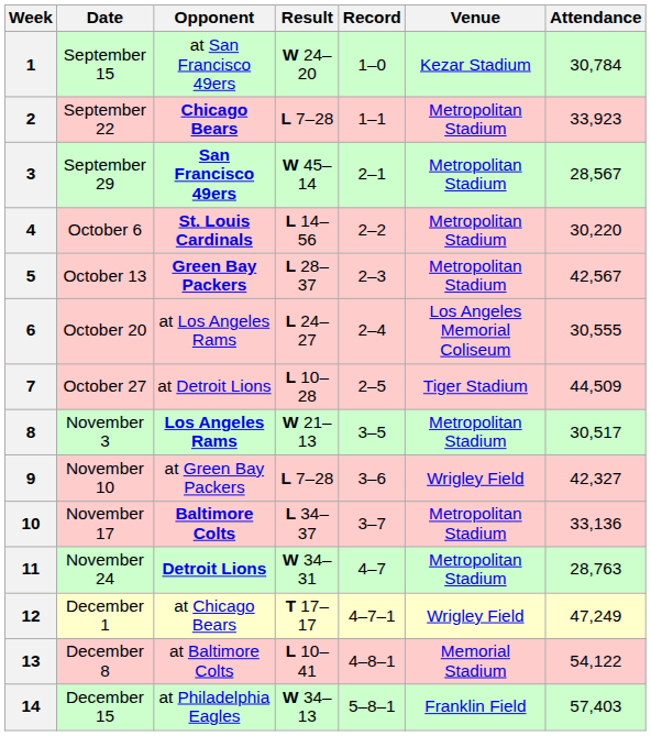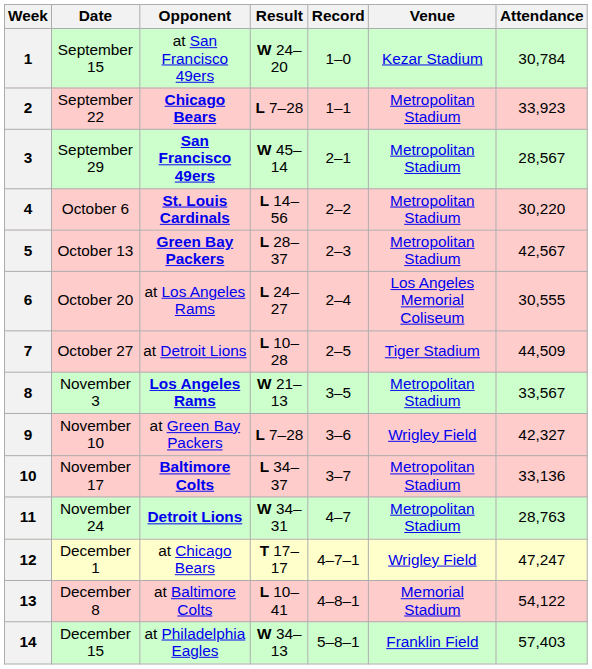 <table class="wikitable" style="text-align:center">
 <tr>
 <th>Week</th>
 <th>Date</th>
 <th>Opponent</th>
 <th>Result</th>
 <th>Record</th>
 <th>Venue</th>
 <th>Attendance</th>
 </tr>
 <tr style="background:#cfc">
 <th>1</th>
 <td>September 15</td>
 <td>at <a href='#'>San Francisco 49ers</a></td>
 <td><strong>W</strong> 24–20</td>
 <td>1–0</td>
 <td><a href='#'>Kezar Stadium</a></td>
 <td>30,784</td>
 </tr>
 <tr style="background:#fcc">
 <th>2</th>
 <td>September 22</td>
 <td><strong><a href='#'>Chicago Bears</a></strong></td>
 <td><strong>L</strong> 7–28</td>
 <td>1–1</td>
 <td><a href='#'>Metropolitan Stadium</a></td>
 <td>33,923</td>
 </tr>
 <tr style="background:#cfc">
 <th>3</th>
 <td>September 29</td>
 <td><strong><a href='#'>San Francisco 49ers</a></strong></td>
 <td><strong>W</strong> 45–14</td>
 <td>2–1</td>
 <td><a href='#'>Metropolitan Stadium</a></td>
 <td>28,567</td>
 </tr>
 <tr style="background:#fcc">
 <th>4</th>
 <td>October 6</td>
 <td><strong><a href='#'>St. Louis Cardinals</a></strong></td>
 <td><strong>L</strong> 14–56</td>
 <td>2–2</td>
 <td><a href='#'>Metropolitan Stadium</a></td>
 <td>30,220</td>
 </tr>
 <tr style="background:#fcc">
 <th>5</th>
 <td>October 13</td>
 <td><strong><a href='#'>Green Bay Packers</a></strong></td>
 <td><strong>L</strong> 28–37</td>
 <td>2–3</td>
 <td><a href='#'>Metropolitan Stadium</a></td>
 <td>42,567</td>
 </tr>
 <tr style="background:#fcc">
 <th>6</th>
 <td>October 20</td>
 <td>at <a href='#'>Los Angeles Rams</a></td>
 <td><strong>L</strong> 24–27</td>
 <td>2–4</td>
 <td><a href='#'>Los Angeles Memorial Coliseum</a></td>
 <td>30,555</td>
 </tr>
 <tr style="background:#fcc">
 <th>7</th>
 <td>October 27</td>
 <td>at <a href='#'>Detroit Lions</a></td>
 <td><strong>L</strong> 10–28</td>
 <td>2–5</td>
 <td><a href='#'>Tiger Stadium</a></td>
 <td>44,509</td>
 </tr>
 <tr style="background:#cfc">
 <th>8</th>
 <td>November 3</td>
 <td><strong><a href='#'>Los Angeles Rams</a></strong></td>
 <td><strong>W</strong> 21–13</td>
 <td>3–5</td>
 <td><a href='#'>Metropolitan Stadium</a></td>
-<td>30,517</td>
+<td>33,567</td>
 </tr>
 <tr style="background:#fcc">
 <th>9</th>
 <td>November 10</td>
 <td>at <a href='#'>Green Bay Packers</a></td>
 <td><strong>L</strong> 7–28</td>
 <td>3–6</td>
 <td><a href='#'>Wrigley Field</a></td>
 <td>42,327</td>
 </tr>
 <tr style="background:#fcc">
 <th>10</th>
 <td>November 17</td>
 <td><strong><a href='#'>Baltimore Colts</a></strong></td>
 <td><strong>L</strong> 34–37</td>
 <td>3–7</td>
 <td><a href='#'>Metropolitan Stadium</a></td>
 <td>33,136</td>
 </tr>
 <tr style="background:#cfc">
 <th>11</th>
 <td>November 24</td>
 <td><strong><a href='#'>Detroit Lions</a></strong></td>
 <td><strong>W</strong> 34–31</td>
 <td>4–7</td>
 <td><a href='#'>Metropolitan Stadium</a></td>
 <td>28,763</td>
 </tr>
 <tr style="background:#ffc">
 <th>12</th>
 <td>December 1</td>
 <td>at <a href='#'>Chicago Bears</a></td>
 <td><strong>T</strong> 17–17</td>
 <td>4–7–1</td>
 <td><a href='#'>Wrigley Field</a></td>
-<td>47,249</td>
+<td>47,247</td>
 </tr>
 <tr style="background:#fcc">
 <th>13</th>
 <td>December 8</td>
 <td>at <a href='#'>Baltimore Colts</a></td>
 <td><strong>L</strong> 10–41</td>
 <td>4–8–1</td>
 <td><a href='#'>Memorial Stadium</a></td>
 <td>54,122</td>
 </tr>
 <tr style="background:#cfc">
 <th>14</th>
 <td>December 15</td>
 <td>at <a href='#'>Philadelphia Eagles</a></td>
 <td><strong>W</strong> 34–13</td>
 <td>5–8–1</td>
 <td><a href='#'>Franklin Field</a></td>
 <td>57,403</td>
 </tr>
 </table>
